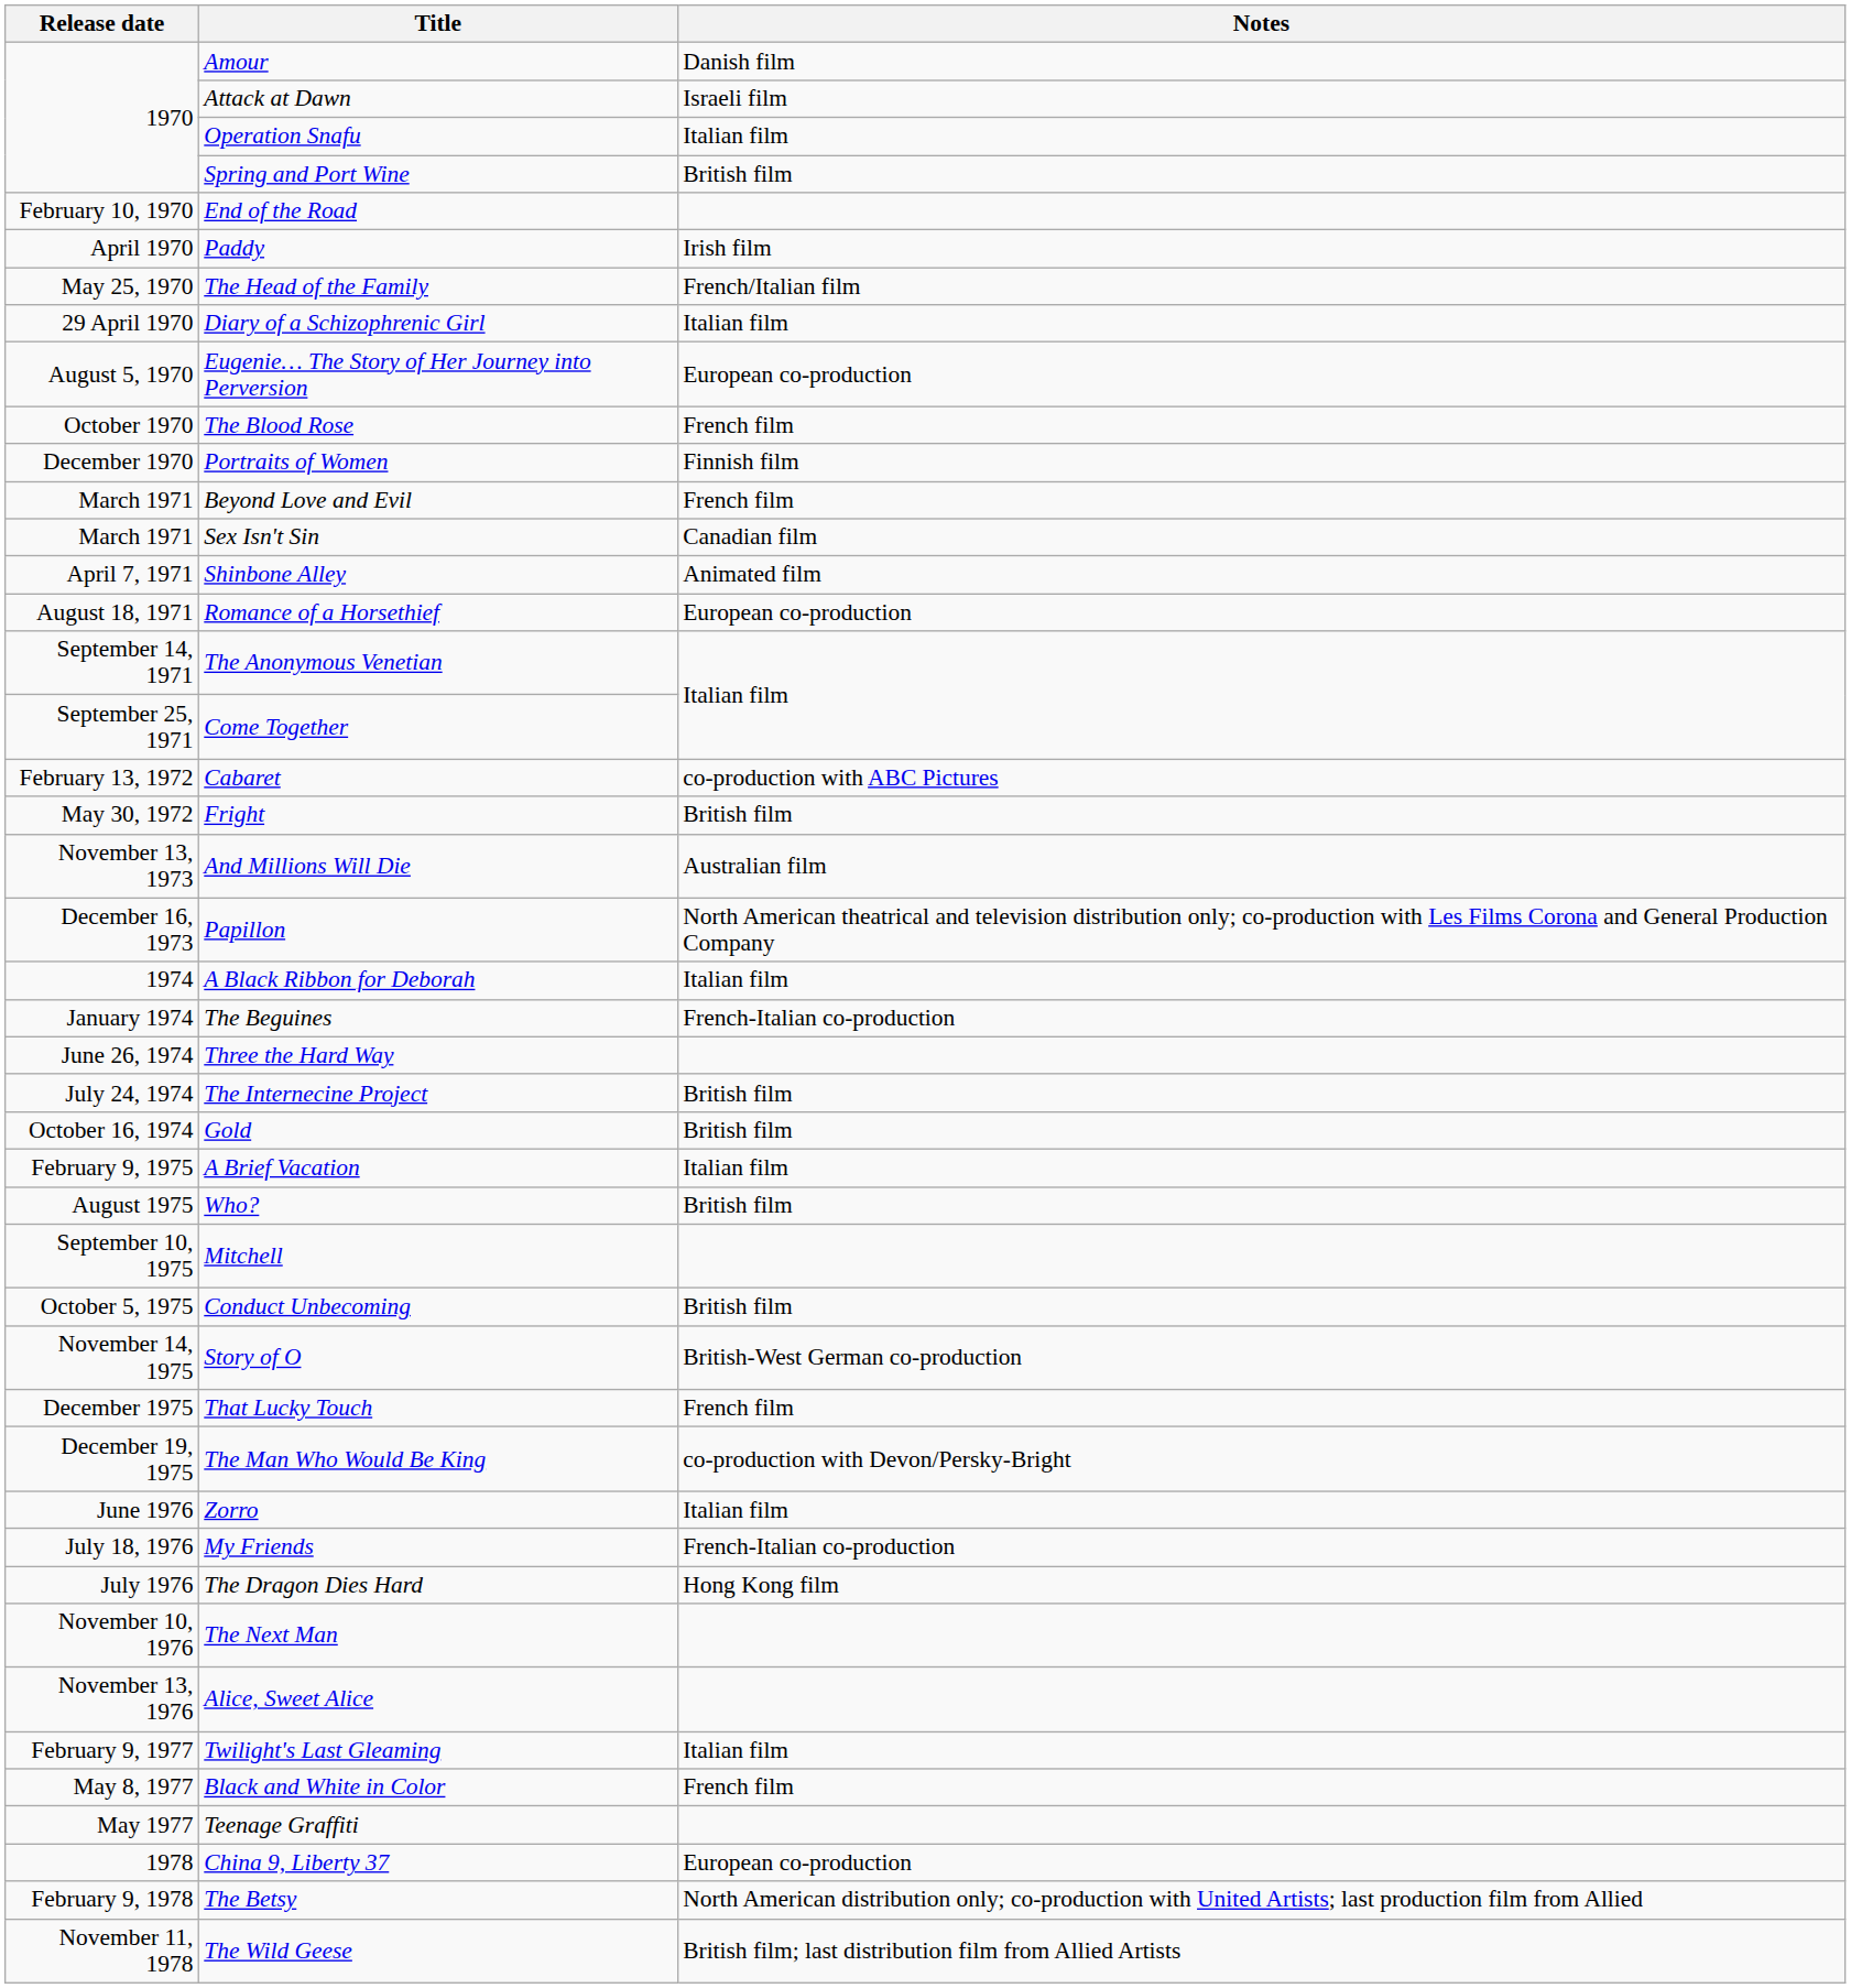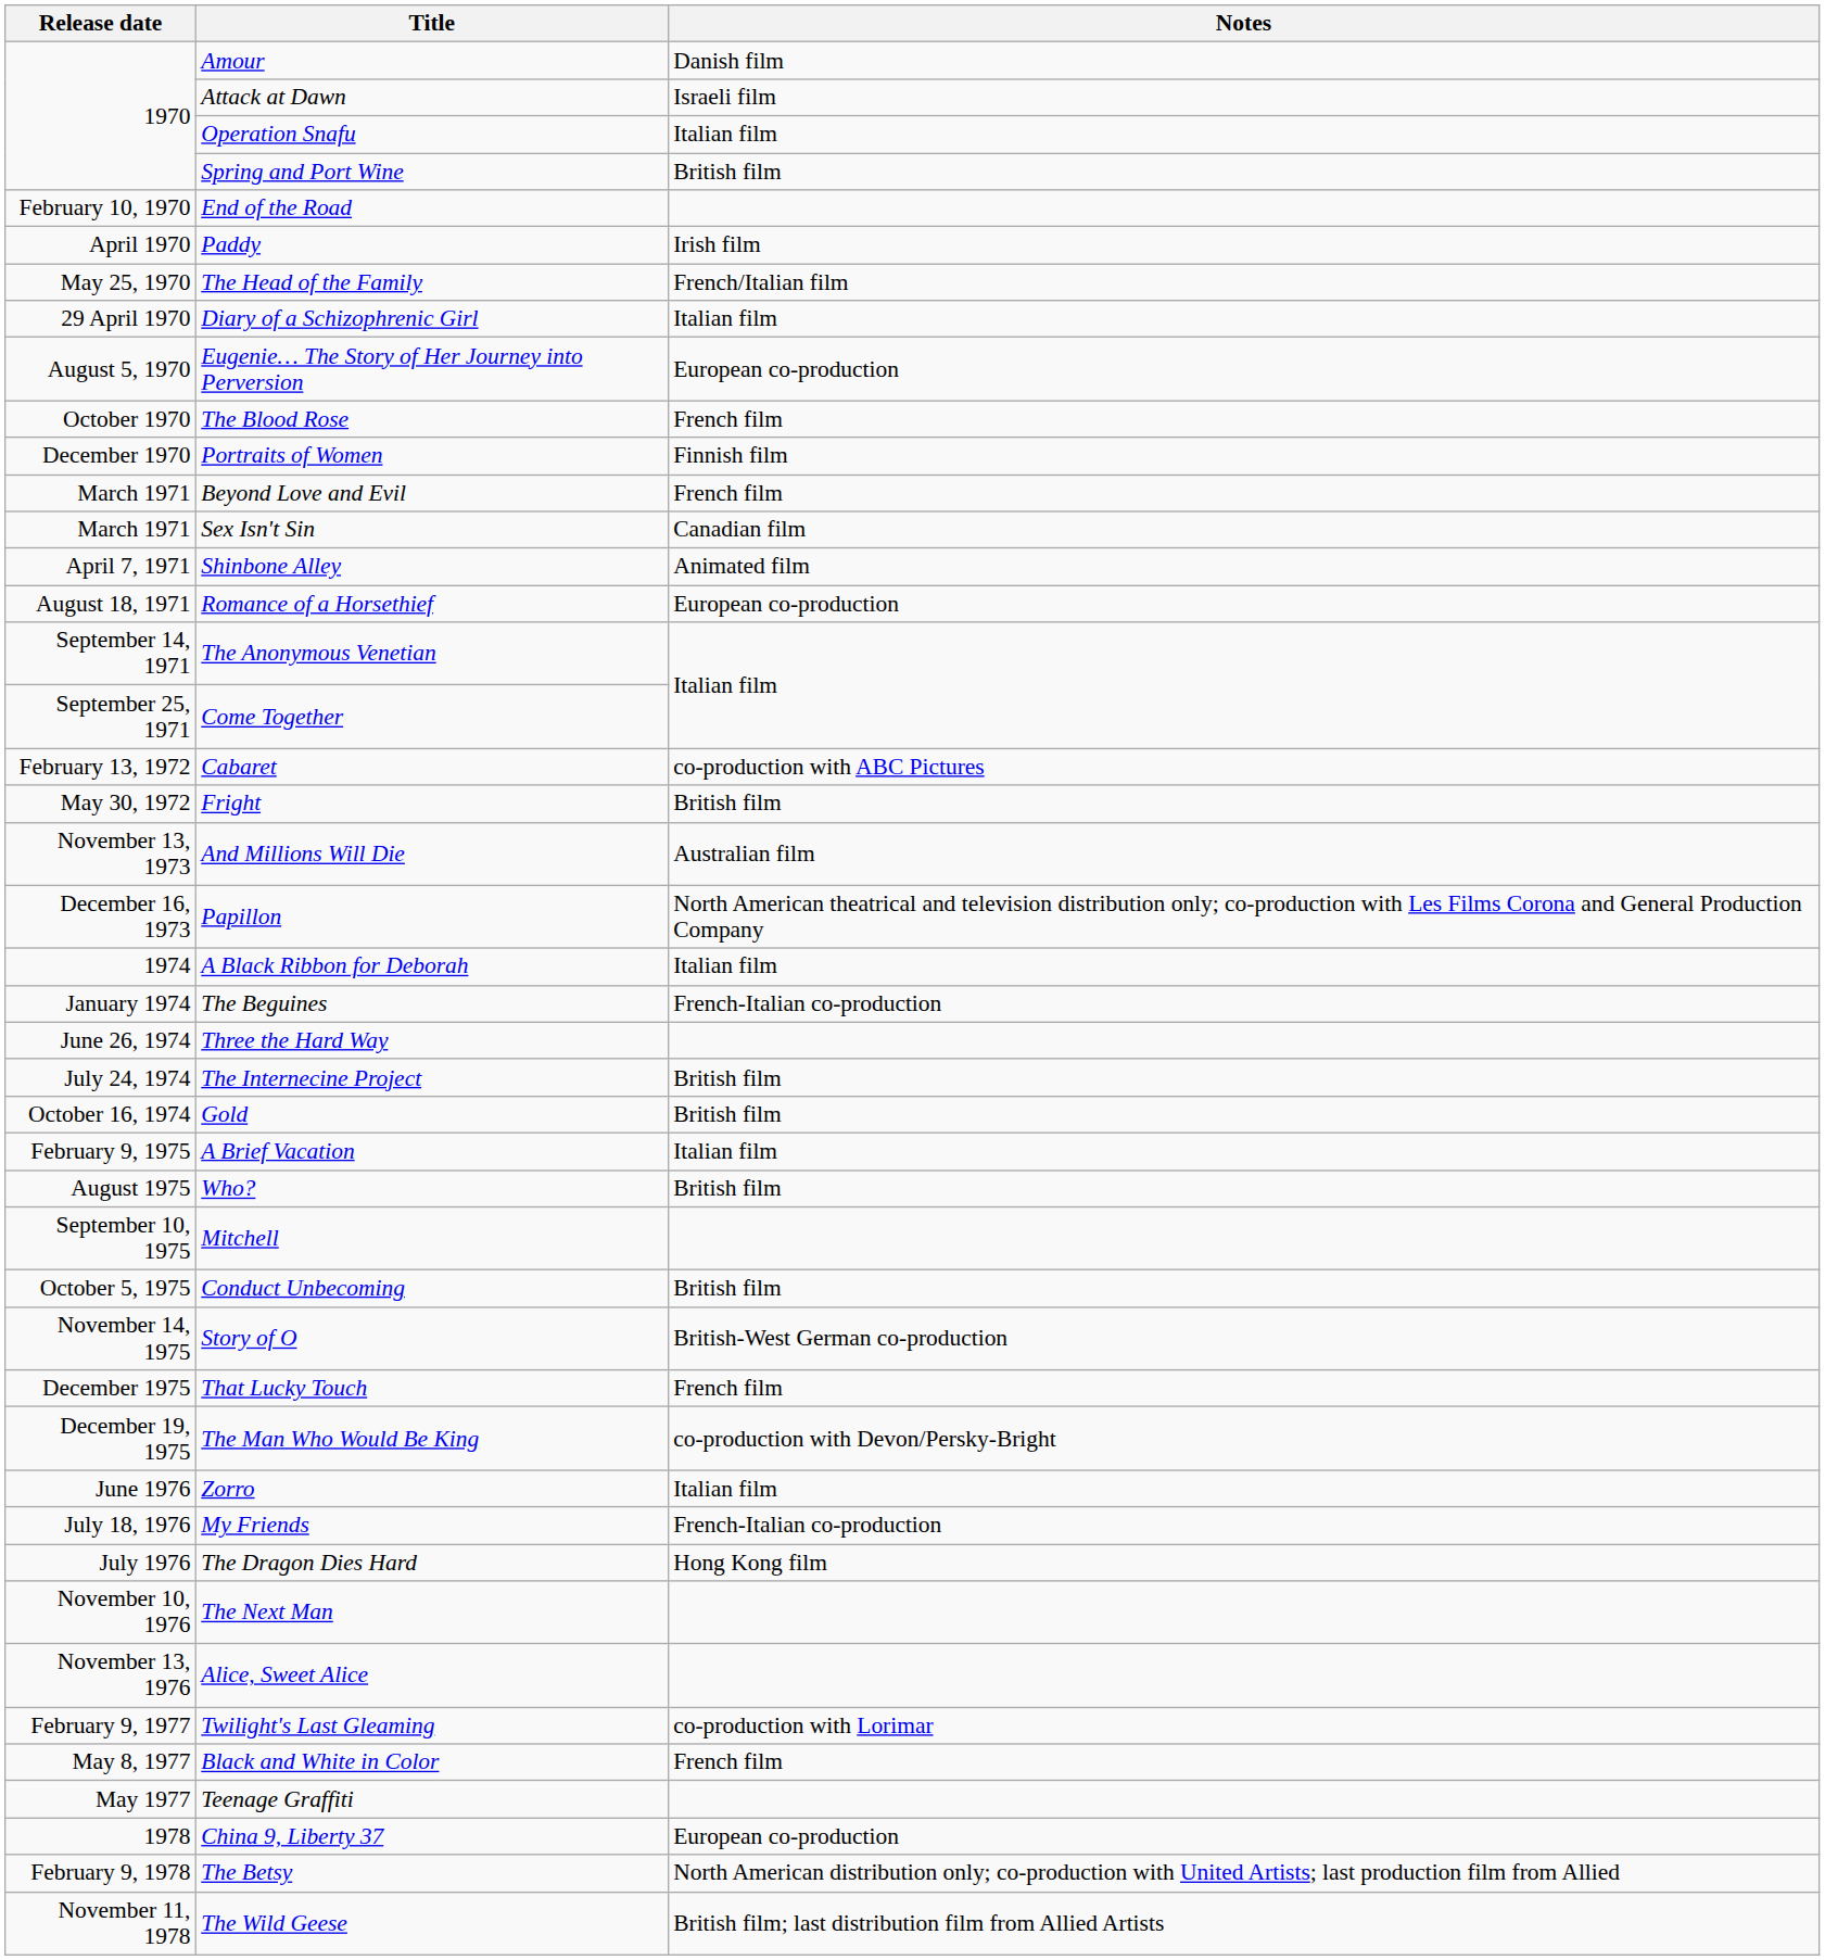 <table class="wikitable sortable">
 <tr>
 <th>Release date</th>
 <th>Title</th>
 <th>Notes</th>
 </tr>
 <tr>
 <td align="right" rowspan="4">1970</td>
 <td><em><a href='#'>Amour</a></em></td>
 <td>Danish film</td>
 </tr>
 <tr>
 <td><em>Attack at Dawn</em></td>
 <td>Israeli film</td>
 </tr>
 <tr>
 <td><em><a href='#'>Operation Snafu</a></em></td>
 <td>Italian film</td>
 </tr>
 <tr>
 <td><em><a href='#'>Spring and Port Wine</a></em></td>
 <td>British film</td>
 </tr>
 <tr>
 <td align="right">February 10, 1970</td>
 <td><em><a href='#'>End of the Road</a></em></td>
 <td></td>
 </tr>
 <tr>
 <td align="right">April 1970</td>
 <td><em><a href='#'>Paddy</a></em></td>
 <td>Irish film</td>
 </tr>
 <tr>
 <td align="right">May 25, 1970</td>
 <td><em><a href='#'>The Head of the Family</a></em></td>
 <td>French/Italian film</td>
 </tr>
 <tr>
 <td align="right">29 April 1970</td>
 <td><em><a href='#'>Diary of a Schizophrenic Girl</a></em></td>
 <td>Italian film</td>
 </tr>
 <tr>
 <td align="right">August 5, 1970</td>
 <td><em><a href='#'>Eugenie… The Story of Her Journey into Perversion</a></em></td>
 <td>European co-production</td>
 </tr>
 <tr>
 <td align="right">October 1970</td>
 <td><em><a href='#'>The Blood Rose</a></em></td>
 <td>French film</td>
 </tr>
 <tr>
 <td align="right">December 1970</td>
 <td><em><a href='#'>Portraits of Women</a></em></td>
 <td>Finnish film</td>
 </tr>
 <tr>
 <td align="right">March 1971</td>
 <td><em>Beyond Love and Evil</em></td>
 <td>French film</td>
 </tr>
 <tr>
 <td align="right">March 1971</td>
 <td><em>Sex Isn't Sin</em></td>
 <td>Canadian film</td>
 </tr>
 <tr>
 <td align="right">April 7, 1971</td>
 <td><em><a href='#'>Shinbone Alley</a></em></td>
 <td>Animated film</td>
 </tr>
 <tr>
 <td align="right">August 18, 1971</td>
 <td><em><a href='#'>Romance of a Horsethief</a></em></td>
 <td>European co-production</td>
 </tr>
 <tr>
 <td align="right">September 14, 1971</td>
 <td><em><a href='#'>The Anonymous Venetian</a></em></td>
 <td rowspan="2">Italian film</td>
 </tr>
 <tr>
 <td align="right">September 25, 1971</td>
 <td><em><a href='#'>Come Together</a></em></td>
 </tr>
 <tr>
 <td align="right">February 13, 1972</td>
 <td><em><a href='#'>Cabaret</a></em></td>
 <td>co-production with <a href='#'>ABC Pictures</a></td>
 </tr>
 <tr>
 <td align="right">May 30, 1972</td>
 <td><em><a href='#'>Fright</a></em></td>
 <td>British film</td>
 </tr>
 <tr>
 <td align="right">November 13, 1973</td>
 <td><em><a href='#'>And Millions Will Die</a></em></td>
 <td>Australian film</td>
 </tr>
 <tr>
 <td align="right">December 16, 1973</td>
 <td><em><a href='#'>Papillon</a></em></td>
 <td>North American theatrical and television distribution only; co-production with <a href='#'>Les Films Corona</a> and General Production Company</td>
 </tr>
 <tr>
 <td align="right">1974</td>
 <td><em><a href='#'>A Black Ribbon for Deborah</a></em></td>
 <td>Italian film</td>
 </tr>
 <tr>
 <td align="right">January 1974</td>
 <td><em>The Beguines</em></td>
 <td>French-Italian co-production</td>
 </tr>
 <tr>
 <td align="right">June 26, 1974</td>
 <td><em><a href='#'>Three the Hard Way</a></em></td>
 <td></td>
 </tr>
 <tr>
 <td align="right">July 24, 1974</td>
 <td><em><a href='#'>The Internecine Project</a></em></td>
 <td>British film</td>
 </tr>
 <tr>
 <td align="right">October 16, 1974</td>
 <td><em><a href='#'>Gold</a></em></td>
 <td>British film</td>
 </tr>
 <tr>
 <td align="right">February 9, 1975</td>
 <td><em><a href='#'>A Brief Vacation</a></em></td>
 <td>Italian film</td>
 </tr>
 <tr>
 <td align="right">August 1975</td>
 <td><em><a href='#'>Who?</a></em></td>
 <td>British film</td>
 </tr>
 <tr>
 <td align="right">September 10, 1975</td>
 <td><em><a href='#'>Mitchell</a></em></td>
 <td></td>
 </tr>
 <tr>
 <td align="right">October 5, 1975</td>
 <td><em><a href='#'>Conduct Unbecoming</a></em></td>
 <td>British film</td>
 </tr>
 <tr>
 <td align="right">November 14, 1975</td>
 <td><em><a href='#'>Story of O</a></em></td>
 <td>British-West German co-production</td>
 </tr>
 <tr>
 <td align="right">December 1975</td>
 <td><em><a href='#'>That Lucky Touch</a></em></td>
 <td>French film</td>
 </tr>
 <tr>
 <td align="right">December 19, 1975</td>
 <td><em><a href='#'>The Man Who Would Be King</a></em></td>
 <td>co-production with Devon/Persky-Bright</td>
 </tr>
 <tr>
 <td align="right">June 1976</td>
 <td><em><a href='#'>Zorro</a></em></td>
 <td>Italian film</td>
 </tr>
 <tr>
 <td align="right">July 18, 1976</td>
 <td><em><a href='#'>My Friends</a></em></td>
 <td>French-Italian co-production</td>
 </tr>
 <tr>
 <td align="right">July 1976</td>
 <td><em>The Dragon Dies Hard</em></td>
 <td>Hong Kong film</td>
 </tr>
 <tr>
 <td align="right">November 10, 1976</td>
 <td><em><a href='#'>The Next Man</a></em></td>
 <td></td>
 </tr>
 <tr>
 <td align="right">November 13, 1976</td>
 <td><em><a href='#'>Alice, Sweet Alice</a></em></td>
 <td></td>
 </tr>
 <tr>
 <td align="right">February 9, 1977</td>
 <td><em><a href='#'>Twilight's Last Gleaming</a></em></td>
-<td>Italian film</td>
+<td>co-production with <a href='#'>Lorimar</a></td>
 </tr>
 <tr>
 <td align="right">May 8, 1977</td>
 <td><em><a href='#'>Black and White in Color</a></em></td>
 <td>French film</td>
 </tr>
 <tr>
 <td align="right">May 1977</td>
 <td><em>Teenage Graffiti</em></td>
 <td></td>
 </tr>
 <tr>
 <td align="right">1978</td>
 <td><em><a href='#'>China 9, Liberty 37</a></em></td>
 <td>European co-production</td>
 </tr>
 <tr>
 <td align="right">February 9, 1978</td>
 <td><em><a href='#'>The Betsy</a></em></td>
 <td>North American distribution only; co-production with <a href='#'>United Artists</a>; last production film from Allied</td>
 </tr>
 <tr>
 <td align="right">November 11, 1978</td>
 <td><em><a href='#'>The Wild Geese</a></em></td>
 <td>British film; last distribution film from Allied Artists</td>
 </tr>
 </table>
